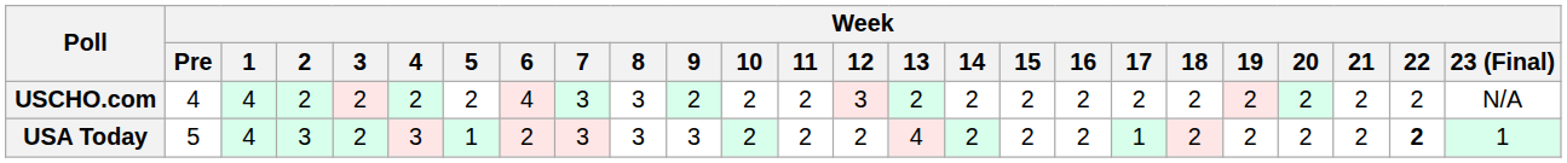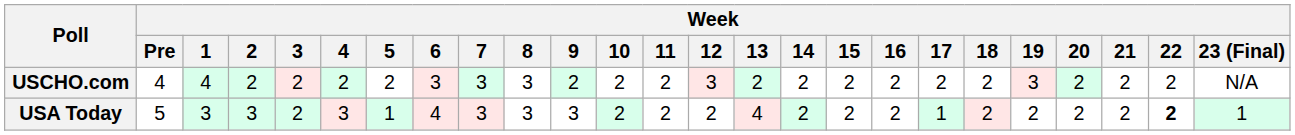 <table class="wikitable" style="white-space:nowrap;">
 <tr>
 <th scope="col" width="100" rowspan="2">Poll</th>
 <th colspan="25">Week</th>
 </tr>
 <tr>
 <th scope="col" width="30">Pre</th>
 <th scope="col" width="30">1</th>
 <th scope="col" width="30">2</th>
 <th scope="col" width="30">3</th>
 <th scope="col" width="30">4</th>
 <th scope="col" width="30">5</th>
 <th scope="col" width="30">6</th>
 <th scope="col" width="30">7</th>
 <th scope="col" width="30">8</th>
 <th scope="col" width="30">9</th>
 <th scope="col" width="30">10</th>
 <th scope="col" width="30">11</th>
 <th scope="col" width="30">12</th>
 <th scope="col" width="30">13</th>
 <th scope="col" width="30">14</th>
 <th scope="col" width="30">15</th>
 <th scope="col" width="30">16</th>
 <th scope="col" width="30">17</th>
 <th scope="col" width="30">18</th>
 <th scope="col" width="30">19</th>
 <th scope="col" width="30">20</th>
 <th scope="col" width="30">21</th>
 <th scope="col" width="30">22</th>
 <th scope="col" width="30">23 (Final)</th>
 </tr>
 <tr style="text-align:center;">
 <th>USCHO.com</th>
 <td bgcolor=FFFFFF>4</td>
 <td bgcolor=D8FFEB>4</td>
 <td bgcolor=D8FFEB>2</td>
 <td bgcolor=FFE6E6>2</td>
 <td bgcolor=D8FFEB>2</td>
 <td bgcolor=FFFFFF>2</td>
-<td bgcolor=FFE6E6>4</td>
+<td bgcolor=FFE6E6>3</td>
 <td bgcolor=D8FFEB>3</td>
 <td bgcolor=FFFFFF>3</td>
 <td bgcolor=D8FFEB>2</td>
 <td bgcolor=FFFFFF>2</td>
 <td bgcolor=FFFFFF>2</td>
 <td bgcolor=FFE6E6>3</td>
 <td bgcolor=D8FFEB>2</td>
 <td bgcolor=FFFFFF>2</td>
 <td bgcolor=FFFFFF>2</td>
 <td bgcolor=FFFFFF>2</td>
 <td bgcolor=FFFFFF>2</td>
 <td bgcolor=FFFFFF>2</td>
-<td bgcolor=FFE6E6>2</td>
+<td bgcolor=FFE6E6>3</td>
 <td bgcolor=D8FFEB>2</td>
 <td bgcolor=FFFFFF>2</td>
 <td bgcolor=FFFFFF>2</td>
 <td bgcolor=FFFFFF>N/A</td>
 </tr>
 <tr style="text-align:center;">
 <th>USA Today</th>
 <td bgcolor=FFFFFF>5</td>
-<td bgcolor=D8FFEB>4</td>
+<td bgcolor=D8FFEB>3</td>
 <td bgcolor=D8FFEB>3</td>
 <td bgcolor=D8FFEB>2</td>
 <td bgcolor=FFE6E6>3</td>
 <td bgcolor=D8FFEB>1</td>
-<td bgcolor=FFE6E6>2</td>
+<td bgcolor=FFE6E6>4</td>
 <td bgcolor=FFE6E6>3</td>
 <td bgcolor=FFFFFF>3</td>
 <td bgcolor=FFFFFF>3</td>
 <td bgcolor=D8FFEB>2</td>
 <td bgcolor=FFFFFF>2</td>
 <td bgcolor=FFFFFF>2</td>
 <td bgcolor=FFE6E6>4</td>
 <td bgcolor=D8FFEB>2</td>
 <td bgcolor=FFFFFF>2</td>
 <td bgcolor=FFFFFF>2</td>
 <td bgcolor=D8FFEB>1</td>
 <td bgcolor=FFE6E6>2</td>
 <td bgcolor=FFFFFF>2</td>
 <td bgcolor=FFFFFF>2</td>
 <td bgcolor=FFFFFF>2</td>
 <td bgcolor=FFFFFF><strong>2</strong></td>
 <td bgcolor=D8FFEB>1</td>
 </tr>
 </table>
